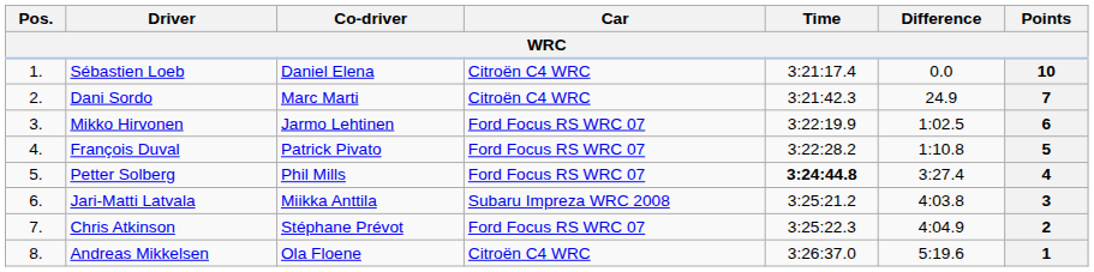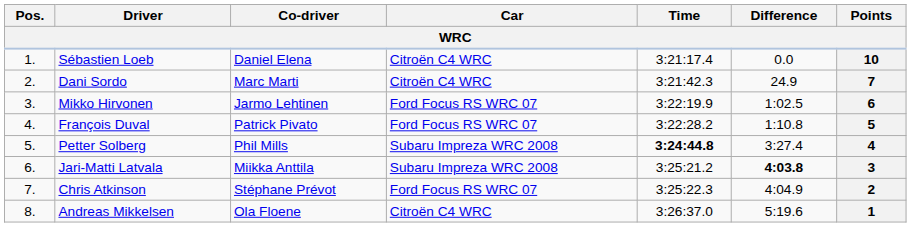 <table class="wikitable" width="100%" style="text-align: center; font-size: 90%; max-width: 950px;">
 <tr>
 <th>Pos.</th>
 <th>Driver</th>
 <th>Co-driver</th>
 <th>Car</th>
 <th>Time</th>
 <th>Difference</th>
 <th>Points</th>
 </tr>
 <tr>
 <th colspan="7" style="border-bottom: 2px solid LightSteelBlue;">WRC</th>
 </tr>
 <tr>
 <td>1.</td>
 <td align=left> <a href='#'>Sébastien Loeb</a></td>
 <td align=left> <a href='#'>Daniel Elena</a></td>
 <td align=left><a href='#'>Citroën C4 WRC</a></td>
 <td>3:21:17.4</td>
 <td>0.0</td>
 <th>10</th>
 </tr>
 <tr>
 <td>2.</td>
 <td align=left> <a href='#'>Dani Sordo</a></td>
 <td align=left> <a href='#'>Marc Marti</a></td>
 <td align=left><a href='#'>Citroën C4 WRC</a></td>
 <td>3:21:42.3</td>
 <td>24.9</td>
 <th>7</th>
 </tr>
 <tr>
 <td>3.</td>
 <td align=left> <a href='#'>Mikko Hirvonen</a></td>
 <td align=left> <a href='#'>Jarmo Lehtinen</a></td>
 <td align=left><a href='#'>Ford Focus RS WRC 07</a></td>
 <td>3:22:19.9</td>
 <td>1:02.5</td>
 <th>6</th>
 </tr>
 <tr>
 <td>4.</td>
 <td align=left> <a href='#'>François Duval</a></td>
 <td align=left> <a href='#'>Patrick Pivato</a></td>
 <td align=left><a href='#'>Ford Focus RS WRC 07</a></td>
 <td>3:22:28.2</td>
 <td>1:10.8</td>
 <th>5</th>
 </tr>
 <tr>
 <td>5.</td>
 <td align=left> <a href='#'>Petter Solberg</a></td>
 <td align=left> <a href='#'>Phil Mills</a></td>
-<td align=left><a href='#'>Ford Focus RS WRC 07</a></td>
+<td align=left><a href='#'>Subaru Impreza WRC 2008</a></td>
 <td><strong>3:24:44.8</strong></td>
 <td>3:27.4</td>
 <th>4</th>
 </tr>
 <tr>
 <td>6.</td>
 <td align=left> <a href='#'>Jari-Matti Latvala</a></td>
 <td align=left> <a href='#'>Miikka Anttila</a></td>
 <td align=left><a href='#'>Subaru Impreza WRC 2008</a></td>
 <td>3:25:21.2</td>
-<td>4:03.8</td>
+<td><strong>4:03.8</strong></td>
 <th>3</th>
 </tr>
 <tr>
 <td>7.</td>
 <td align=left> <a href='#'>Chris Atkinson</a></td>
 <td align=left> <a href='#'>Stéphane Prévot</a></td>
 <td align=left><a href='#'>Ford Focus RS WRC 07</a></td>
 <td>3:25:22.3</td>
 <td>4:04.9</td>
 <th>2</th>
 </tr>
 <tr>
 <td>8.</td>
 <td align=left> <a href='#'>Andreas Mikkelsen</a></td>
 <td align=left> <a href='#'>Ola Floene</a></td>
 <td align=left><a href='#'>Citroën C4 WRC</a></td>
 <td>3:26:37.0</td>
 <td>5:19.6</td>
 <th>1</th>
 </tr>
 </table>
